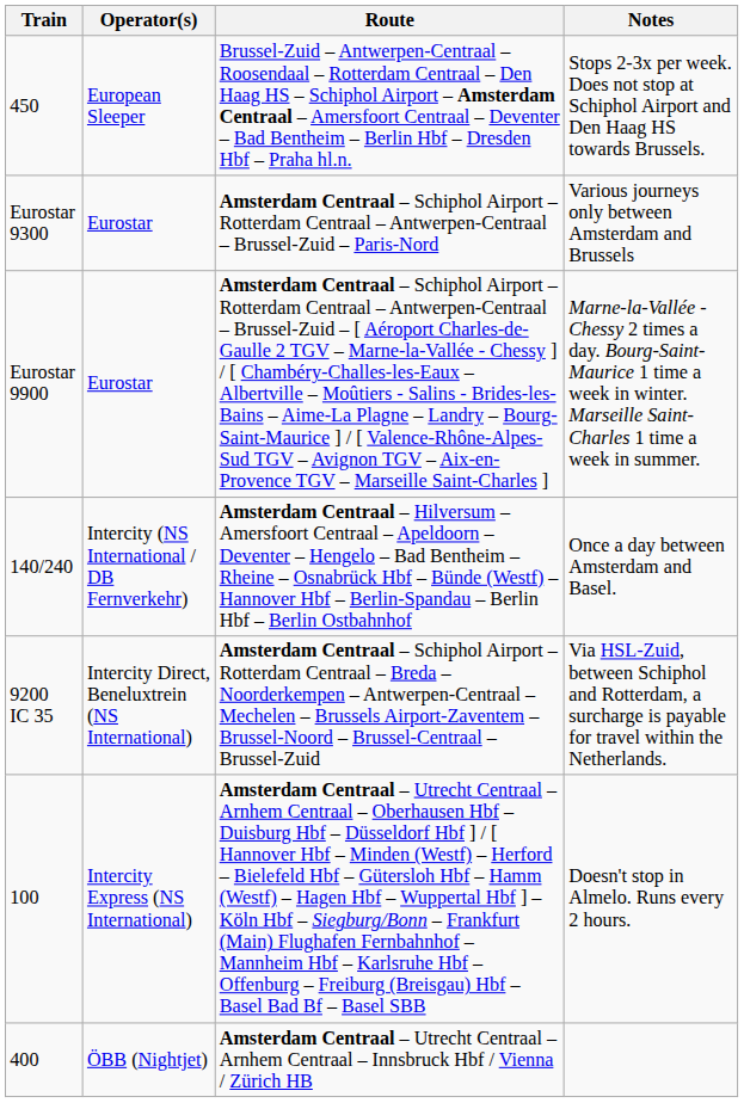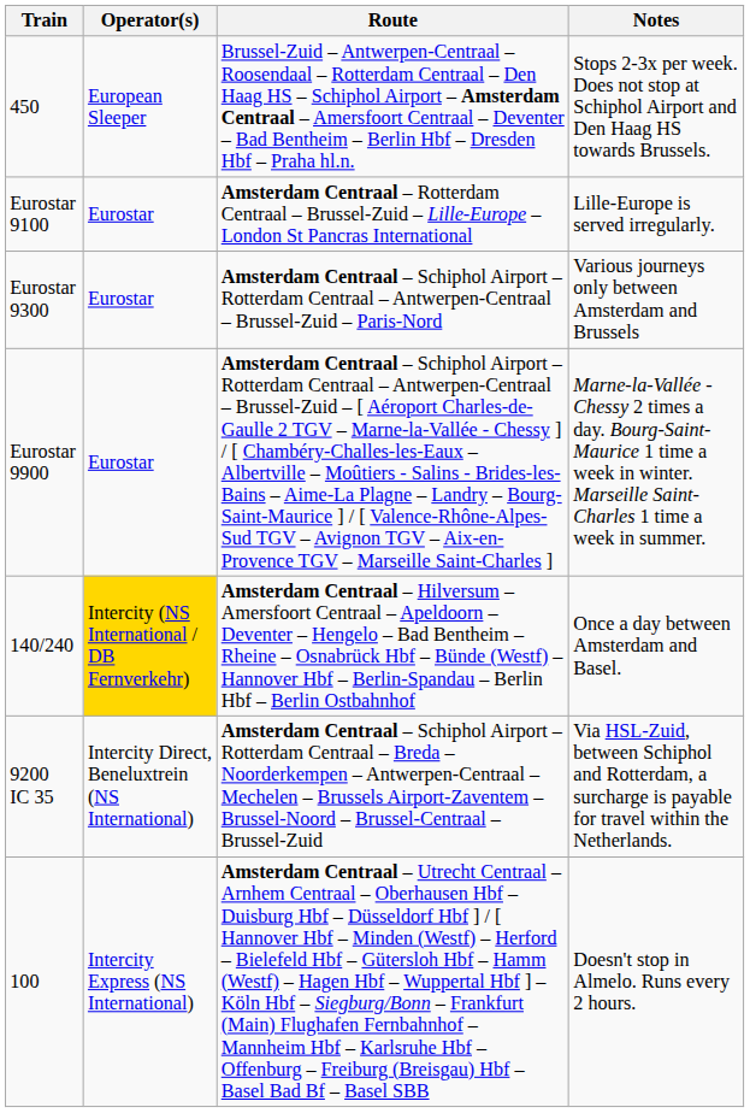 <table class="wikitable">
 <tr>
 <th>Train</th>
 <th>Operator(s)</th>
 <th>Route</th>
 <th>Notes</th>
 </tr>
 <tr>
 <td>450</td>
 <td><a href='#'>European Sleeper</a></td>
 <td><a href='#'>Brussel-Zuid</a> – <a href='#'>Antwerpen-Centraal</a> – <a href='#'>Roosendaal</a> – <a href='#'>Rotterdam Centraal</a> – <a href='#'>Den Haag HS</a> – <a href='#'>Schiphol Airport</a> – <strong>Amsterdam Centraal</strong> – <a href='#'>Amersfoort Centraal</a> – <a href='#'>Deventer</a> – <a href='#'>Bad Bentheim</a> – <a href='#'>Berlin Hbf</a> – <a href='#'>Dresden Hbf</a> – <a href='#'>Praha hl.n.</a></td>
 <td>Stops 2-3x per week. Does not stop at Schiphol Airport and Den Haag HS towards Brussels.</td>
+</tr>
+<tr>
+<td>Eurostar 9100</td>
+<td><a href='#'>Eurostar</a></td>
+<td><strong>Amsterdam Centraal</strong> – Rotterdam Centraal – Brussel-Zuid – <em><a href='#'>Lille-Europe</a> –</em> <a href='#'>London St Pancras International</a></td>
+<td>Lille-Europe is served irregularly.</td>
 </tr>
 <tr>
 <td>Eurostar 9300</td>
 <td><a href='#'>Eurostar</a></td>
 <td><strong>Amsterdam Centraal</strong> – Schiphol Airport – Rotterdam Centraal – Antwerpen-Centraal – Brussel-Zuid – <a href='#'>Paris-Nord</a></td>
 <td>Various journeys only between Amsterdam and Brussels</td>
 </tr>
 <tr>
 <td>Eurostar 9900</td>
 <td><a href='#'>Eurostar</a></td>
 <td><strong>Amsterdam Centraal</strong> – Schiphol Airport – Rotterdam Centraal – Antwerpen-Centraal – Brussel-Zuid – [ <a href='#'>Aéroport Charles-de-Gaulle 2 TGV</a> – <a href='#'>Marne-la-Vallée - Chessy</a> ] / [ <a href='#'>Chambéry-Challes-les-Eaux</a> – <a href='#'>Albertville</a> – <a href='#'>Moûtiers - Salins - Brides-les-Bains</a> – <a href='#'>Aime-La Plagne</a> – <a href='#'>Landry</a> – <a href='#'>Bourg-Saint-Maurice</a> ] / [ <a href='#'>Valence-Rhône-Alpes-Sud TGV</a> – <a href='#'>Avignon TGV</a> – <a href='#'>Aix-en-Provence TGV</a> – <a href='#'>Marseille Saint-Charles</a> ]</td>
 <td><em>Marne-la-Vallée - Chessy</em> 2 times a day. <em>Bourg-Saint-Maurice</em> 1 time a week in winter. <em>Marseille Saint-Charles</em> 1 time a week in summer.</td>
 </tr>
 <tr>
 <td>140/240<br></td>
-<td>Intercity (<a href='#'>NS International</a> / <a href='#'>DB Fernverkehr</a>)</td>
+<td style="background: gold;">Intercity (<a href='#'>NS International</a> / <a href='#'>DB Fernverkehr</a>)</td>
 <td><strong>Amsterdam Centraal</strong> – <a href='#'>Hilversum</a> – Amersfoort Centraal – <a href='#'>Apeldoorn</a> – <a href='#'>Deventer</a> – <a href='#'>Hengelo</a> – Bad Bentheim – <a href='#'>Rheine</a> – <a href='#'>Osnabrück Hbf</a> – <a href='#'>Bünde (Westf)</a> – <a href='#'>Hannover Hbf</a> – <a href='#'>Berlin-Spandau</a> – Berlin Hbf – <a href='#'>Berlin Ostbahnhof</a></td>
 <td>Once a day between Amsterdam and Basel.</td>
 </tr>
 <tr>
 <td>9200<br>IC 35</td>
 <td>Intercity Direct, Beneluxtrein (<a href='#'>NS International</a>)</td>
 <td><strong>Amsterdam Centraal</strong> – Schiphol Airport – Rotterdam Centraal – <a href='#'>Breda</a> – <a href='#'>Noorderkempen</a> – Antwerpen-Centraal – <a href='#'>Mechelen</a> – <a href='#'>Brussels Airport-Zaventem</a> – <a href='#'>Brussel-Noord</a> – <a href='#'>Brussel-Centraal</a> – Brussel-Zuid</td>
 <td>Via <a href='#'>HSL-Zuid</a>, between Schiphol and Rotterdam, a surcharge is payable for travel within the Netherlands.</td>
 </tr>
 <tr>
 <td>100<br></td>
 <td><a href='#'>Intercity Express</a> (<a href='#'>NS International</a>)</td>
 <td><strong>Amsterdam Centraal</strong> – <a href='#'>Utrecht Centraal</a> – <a href='#'>Arnhem Centraal</a> – <a href='#'>Oberhausen Hbf</a> – <a href='#'>Duisburg Hbf</a> – <a href='#'>Düsseldorf Hbf</a> ] / [ <a href='#'>Hannover Hbf</a> – <a href='#'>Minden (Westf)</a> – <a href='#'>Herford</a> – <a href='#'>Bielefeld Hbf</a> – <a href='#'>Gütersloh Hbf</a> – <a href='#'>Hamm (Westf)</a> – <a href='#'>Hagen Hbf</a> – <a href='#'>Wuppertal Hbf</a> ] – <a href='#'>Köln Hbf</a> – <em><a href='#'>Siegburg/Bonn</a> –</em> <a href='#'>Frankfurt (Main) Flughafen Fernbahnhof</a> – <a href='#'>Mannheim Hbf</a> – <a href='#'>Karlsruhe Hbf</a> – <a href='#'>Offenburg</a> – <a href='#'>Freiburg (Breisgau) Hbf</a> – <a href='#'>Basel Bad Bf</a> – <a href='#'>Basel SBB</a></td>
 <td>Doesn't stop in Almelo. Runs every 2 hours.</td>
 </tr>
-<tr>
-<td>400</td>
-<td><a href='#'>ÖBB</a> (<a href='#'>Nightjet</a>)</td>
-<td><strong>Amsterdam Centraal</strong> – Utrecht Centraal – Arnhem Centraal – Innsbruck Hbf / <a href='#'>Vienna</a> / <a href='#'>Zürich HB</a></td>
-<td></td>
-</tr>
 </table>
